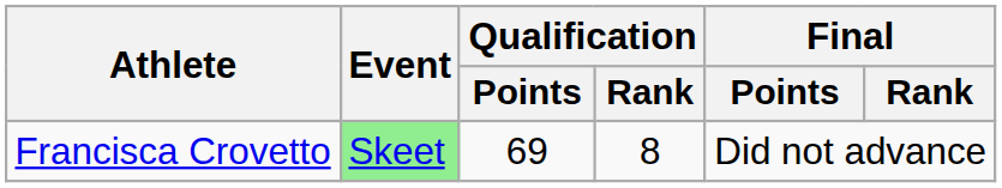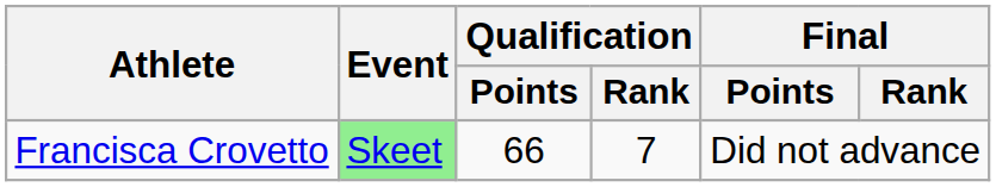 <table class="wikitable" style="font-size:90%">
 <tr>
 <th rowspan="2">Athlete</th>
 <th rowspan="2">Event</th>
 <th colspan=2>Qualification</th>
 <th colspan=2>Final</th>
 </tr>
 <tr style="font-size:95%">
 <th>Points</th>
 <th>Rank</th>
 <th>Points</th>
 <th>Rank</th>
 </tr>
 <tr align=center>
 <td align=left><a href='#'>Francisca Crovetto</a></td>
 <td align=left style="background: lightgreen;"><a href='#'>Skeet</a></td>
-<td>69</td>
-<td>8</td>
+<td>66</td>
+<td>7</td>
 <td colspan=2>Did not advance</td>
 </tr>
 </table>
